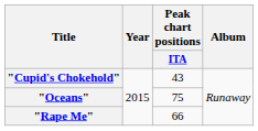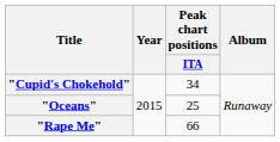 <table class="wikitable plainrowheaders" style="text-align:center;">
 <tr>
 <th scope="col" rowspan="2">Title</th>
 <th scope="col" rowspan="2">Year</th>
 <th scope="col" colspan="1">Peak chart positions</th>
 <th scope="col" rowspan="2">Album</th>
 </tr>
 <tr>
 <th scope="col" style="width:3em;font-size:90%;"><a href='#'>ITA</a><br></th>
 </tr>
 <tr>
 <th scope="row">"<a href='#'>Cupid's Chokehold</a>"</th>
 <td rowspan="3">2015</td>
-<td>43</td>
+<td>34</td>
 <td rowspan="3"><em>Runaway</em></td>
 </tr>
 <tr>
 <th scope="row">"<a href='#'>Oceans</a>"</th>
-<td>75<br></td>
+<td>25<br></td>
 </tr>
 <tr>
 <th scope="row">"<a href='#'>Rape Me</a>"</th>
 <td>66<br></td>
 </tr>
 </table>
